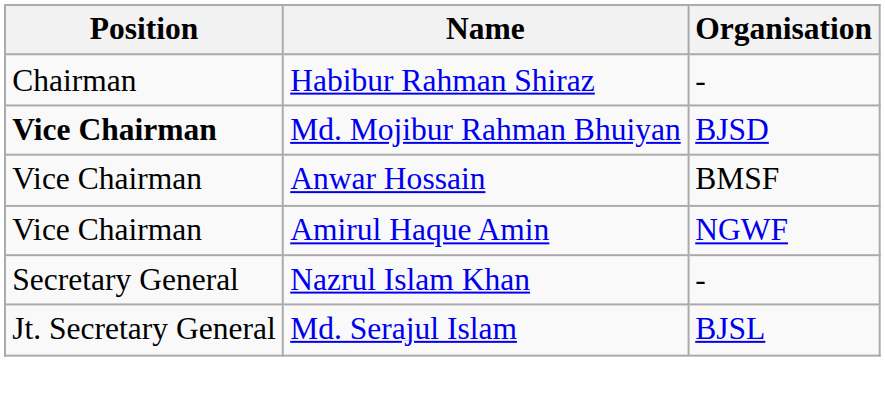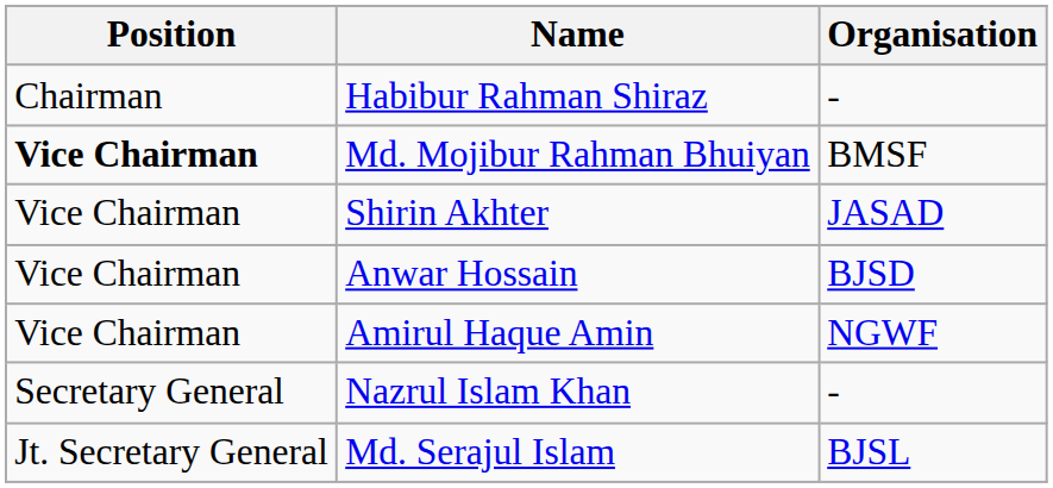 <table class="wikitable">
 <tr>
 <th>Position</th>
 <th>Name</th>
 <th>Organisation</th>
 </tr>
 <tr>
 <td>Chairman</td>
 <td><a href='#'>Habibur Rahman Shiraz</a></td>
 <td>-</td>
 </tr>
 <tr>
 <td><strong>Vice Chairman</strong></td>
 <td><a href='#'>Md. Mojibur Rahman Bhuiyan</a></td>
-<td><a href='#'>BJSD</a></td>
+<td>BMSF</td>
+</tr>
+<tr>
+<td>Vice Chairman</td>
+<td><a href='#'>Shirin Akhter</a></td>
+<td><a href='#'>JASAD</a></td>
 </tr>
 <tr>
 <td>Vice Chairman</td>
 <td><a href='#'>Anwar Hossain</a></td>
-<td>BMSF</td>
+<td><a href='#'>BJSD</a></td>
 </tr>
 <tr>
 <td>Vice Chairman</td>
 <td><a href='#'>Amirul Haque Amin</a></td>
 <td><a href='#'>NGWF</a></td>
 </tr>
 <tr>
 <td>Secretary General</td>
 <td><a href='#'>Nazrul Islam Khan</a></td>
 <td>-</td>
 </tr>
 <tr>
 <td>Jt. Secretary General</td>
 <td><a href='#'>Md. Serajul Islam</a></td>
 <td><a href='#'>BJSL</a></td>
 </tr>
 </table>
